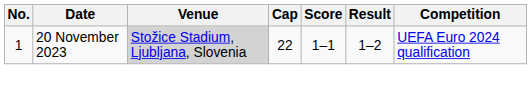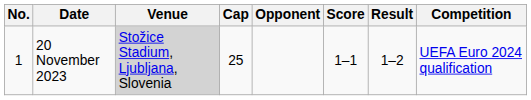 <table class="wikitable sortable plainrowheaders">
 <tr>
 <th scope=col>No.</th>
 <th scope=col data-sort-type date>Date</th>
 <th scope=col>Venue</th>
 <th scope=col>Cap</th>
+<th scope=col>Opponent</th>
 <th scope=col>Score</th>
 <th scope=col>Result</th>
 <th scope=col>Competition</th>
 </tr>
 <tr>
 <td align="center">1</td>
 <td>20 November 2023</td>
 <td style="background: lightgrey;"><a href='#'>Stožice Stadium</a>, <a href='#'>Ljubljana</a>, Slovenia</td>
-<td align="center">22</td>
+<td align="center">25</td>
+<td></td>
 <td align="center">1–1</td>
 <td align="center">1–2</td>
 <td><a href='#'>UEFA Euro 2024 qualification</a></td>
 </tr>
 </table>
